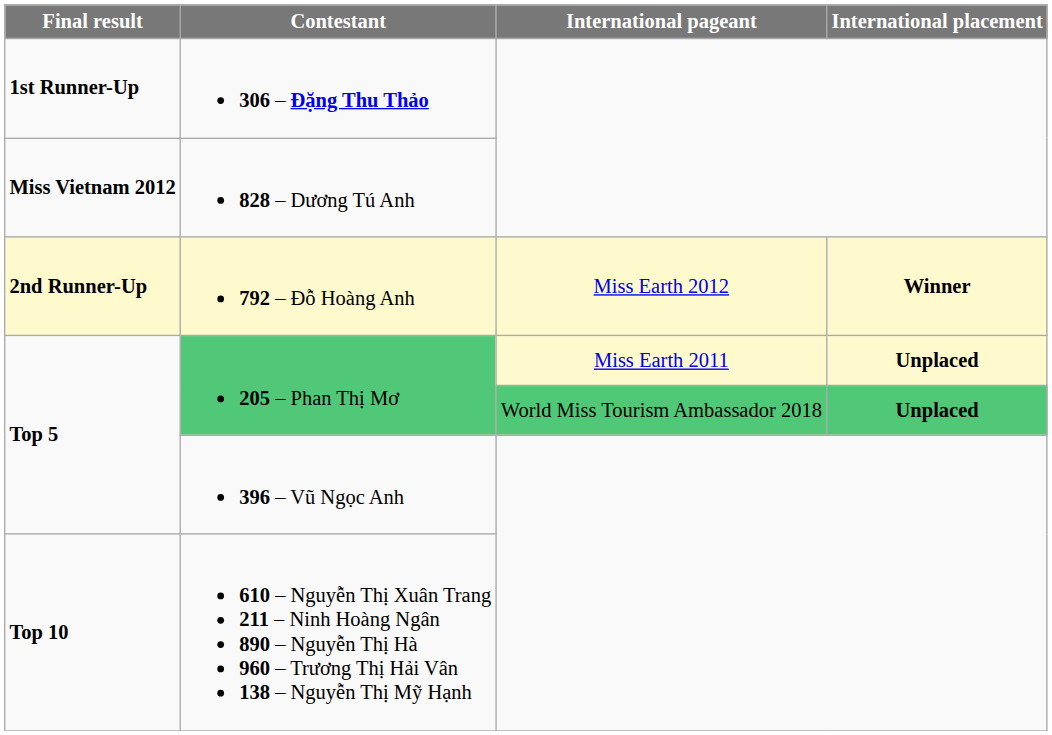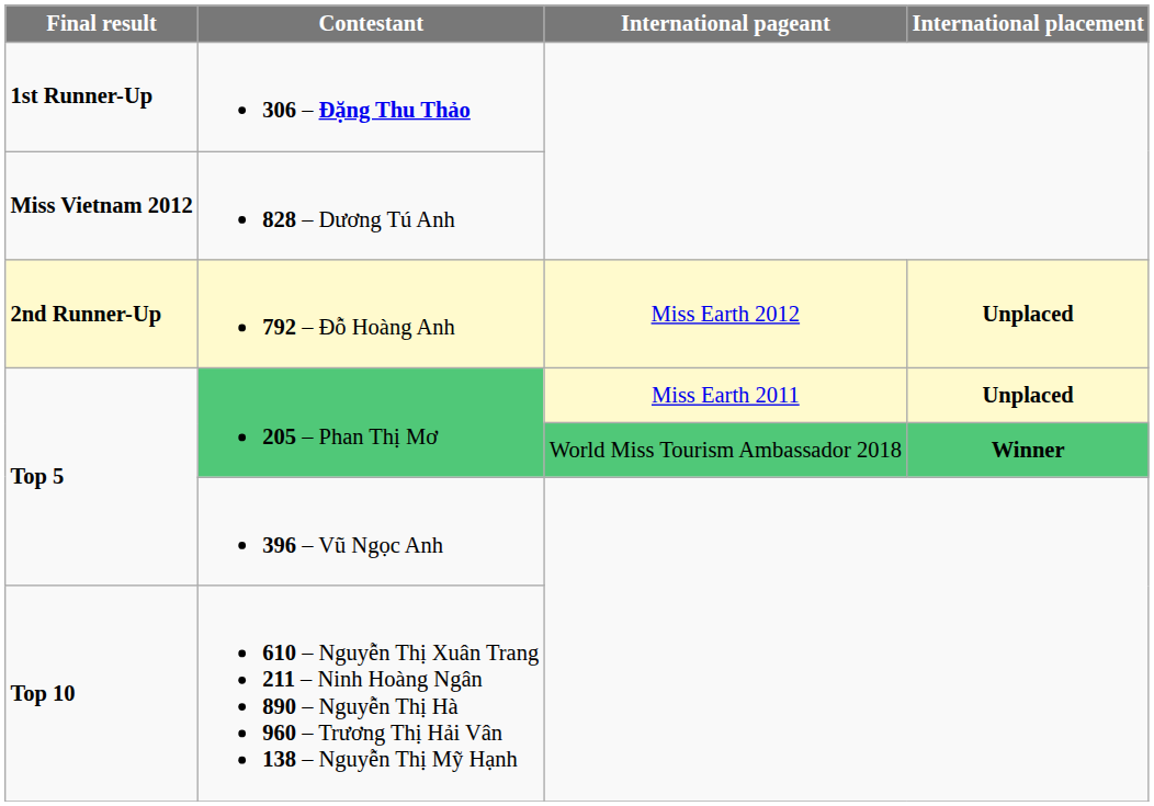 <table class="wikitable sortable" style="font-size: 95%;">
 <tr>
 <th style="background-color:#787878;color:#FFFFFF;">Final result</th>
 <th style="background-color:#787878;color:#FFFFFF;">Contestant</th>
 <th style="background-color:#787878;color:#FFFFFF;">International pageant</th>
 <th style="background-color:#787878;color:#FFFFFF;">International placement</th>
 </tr>
 <tr>
 <td><strong>1st Runner-Up</strong></td>
 <td><br><ul><li><strong>306</strong> – <strong><a href='#'>Đặng Thu Thảo</a></strong></li></ul></td>
 </tr>
 <tr>
 <td><strong>Miss Vietnam 2012</strong></td>
 <td><br><ul><li><strong>828</strong> – Dương Tú Anh</li></ul></td>
 </tr>
 <tr style="background:#FFFACD;">
 <td><strong>2nd Runner-Up</strong></td>
 <td><br><ul><li><strong>792</strong> – Đỗ Hoàng Anh</li></ul></td>
 <td style="text-align:center;"><a href='#'>Miss Earth 2012</a></td>
-<td style="text-align:center;"><strong>Winner</strong></td>
+<td style="text-align:center;"><strong>Unplaced</strong></td>
 </tr>
 <tr>
 <td rowspan="3"><strong>Top 5</strong></td>
 <td rowspan="2" style="background:#50C878;"><br><ul><li><strong>205</strong> – Phan Thị Mơ</li></ul></td>
 <td style="background:#FFFACD; text-align:center;"><a href='#'>Miss Earth 2011</a></td>
 <td style="background:#FFFACD; text-align:center;"><strong>Unplaced</strong></td>
 </tr>
 <tr style="background:#50C878;">
 <td style="text-align:center;">World Miss Tourism Ambassador 2018</td>
-<td style="text-align:center;"><strong>Unplaced</strong></td>
+<td style="text-align:center;"><strong>Winner</strong></td>
 </tr>
 <tr>
 <td><br><ul><li><strong>396</strong> – Vũ Ngọc Anh</li></ul></td>
 </tr>
 <tr>
 <td><strong>Top 10</strong></td>
 <td><br><ul><li><strong>610</strong> – Nguyễn Thị Xuân Trang</li><li><strong>211</strong> – Ninh Hoàng Ngân</li><li><strong>890</strong> – Nguyễn Thị Hà</li><li><strong>960</strong> – Trương Thị Hải Vân</li><li><strong>138</strong> – Nguyễn Thị Mỹ Hạnh</li></ul></td>
 </tr>
 </table>
